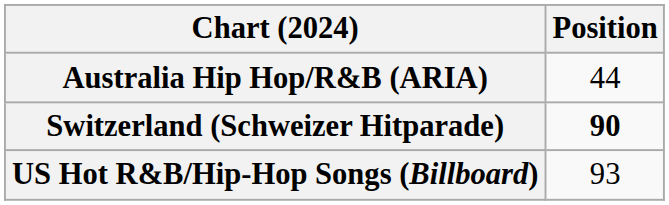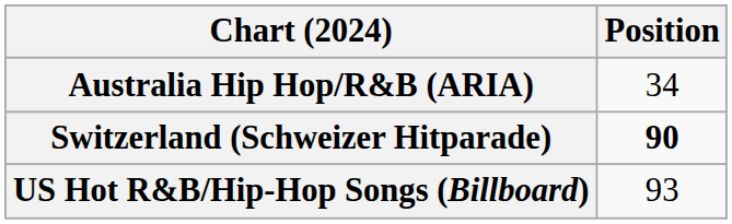 <table class="wikitable sortable plainrowheaders" style="text-align:center">
 <tr>
 <th scope="col">Chart (2024)</th>
 <th scope="col">Position</th>
 </tr>
 <tr>
 <th scope="row">Australia Hip Hop/R&B (ARIA)</th>
-<td>44</td>
+<td>34</td>
 </tr>
 <tr>
 <th scope="row">Switzerland (Schweizer Hitparade)</th>
 <td><strong>90</strong></td>
 </tr>
 <tr>
 <th scope="row">US Hot R&B/Hip-Hop Songs (<em>Billboard</em>)</th>
 <td>93</td>
 </tr>
 </table>
